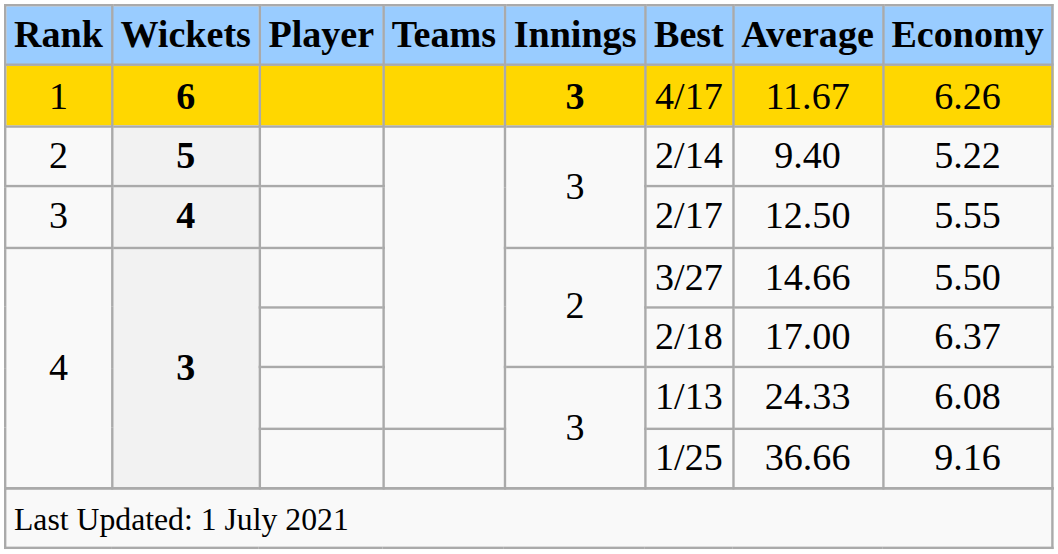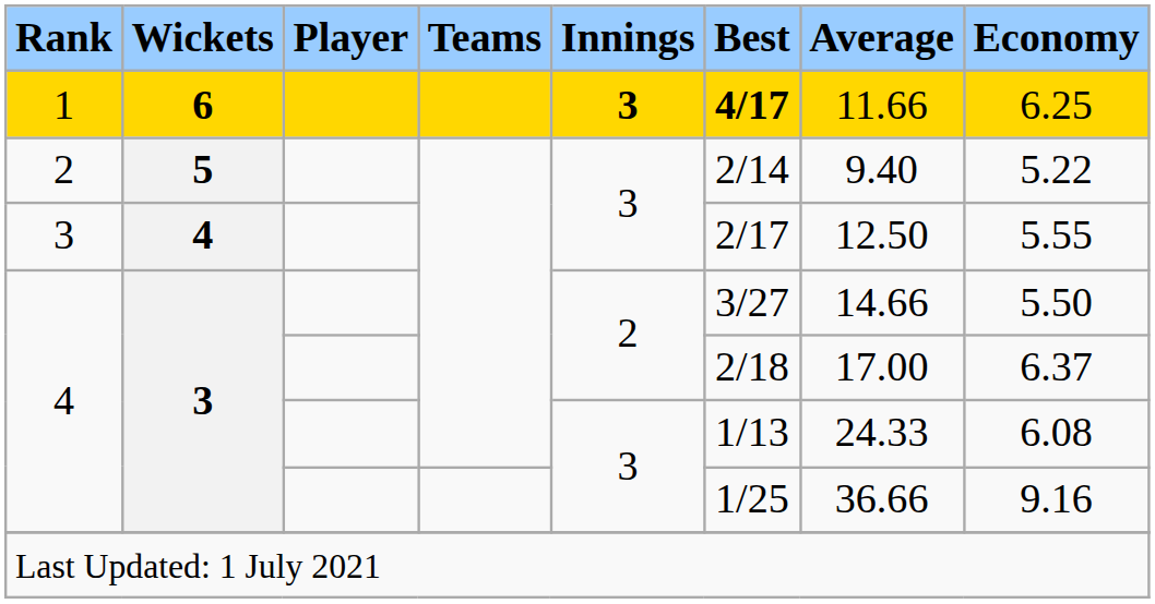 <table class="wikitable plainrowheaders sortable">
 <tr>
 <th scope=col style="background:#9cf;">Rank</th>
 <th scope=col style="background:#9cf;">Wickets</th>
 <th scope=col style="background:#9cf;">Player</th>
 <th scope=col style="background:#9cf;">Teams</th>
 <th scope=col style="background:#9cf;">Innings</th>
 <th scope=col style="background:#9cf;">Best</th>
 <th scope=col style="background:#9cf;">Average</th>
 <th scope=col style="background:#9cf;">Economy</th>
 </tr>
 <tr>
 <td style="text-align:center; background:gold;">1</td>
 <th scope="row"  style="text-align:center; background:gold;"><strong>6</strong></th>
 <td style="background:gold;"></td>
 <td style="text-align:center; background:gold;"></td>
 <td style="text-align:center; background:gold;"><strong>3</strong></td>
-<td style="text-align:center; background:gold;">4/17</td>
-<td style="text-align:center; background:gold;">11.67</td>
-<td style="text-align:center; background:gold;">6.26</td>
+<td style="text-align:center; background:gold;"><strong>4/17</strong></td>
+<td style="text-align:center; background:gold;">11.66</td>
+<td style="text-align:center; background:gold;">6.25</td>
 </tr>
 <tr>
 <td align=center>2</td>
 <th scope=row style=text-align:center;><strong>5</strong></th>
 <td></td>
 <td align=center rowspan=5></td>
 <td align=center rowspan=2>3</td>
 <td align=center>2/14</td>
 <td align=center>9.40</td>
 <td align=center>5.22</td>
 </tr>
 <tr>
 <td align=center>3</td>
 <th scope=row style=text-align:center;><strong>4</strong></th>
 <td></td>
 <td align=center>2/17</td>
 <td align=center>12.50</td>
 <td align=center>5.55</td>
 </tr>
 <tr>
 <td align=center rowspan=4>4</td>
 <th scope=row style=text-align:center;  rowspan=4><strong>3</strong></th>
 <td></td>
 <td align=center rowspan=2>2</td>
 <td align=center>3/27</td>
 <td align=center>14.66</td>
 <td align=center>5.50</td>
 </tr>
 <tr>
 <td></td>
 <td align=center>2/18</td>
 <td align=center>17.00</td>
 <td align=center>6.37</td>
 </tr>
 <tr>
 <td></td>
 <td align=center rowspan=2>3</td>
 <td align=center>1/13</td>
 <td align=center>24.33</td>
 <td align=center>6.08</td>
 </tr>
 <tr>
 <td></td>
 <td align=center></td>
 <td align=center>1/25</td>
 <td align=center>36.66</td>
 <td align=center>9.16</td>
 </tr>
 <tr>
 </tr>
 <tr class=sortbottom>
 <td colspan=9><small>Last Updated: 1 July 2021</small></td>
 </tr>
 </table>
